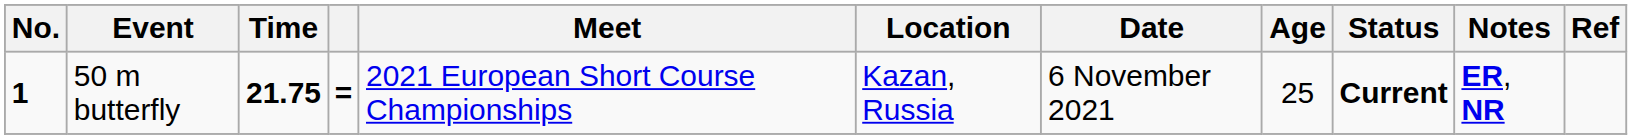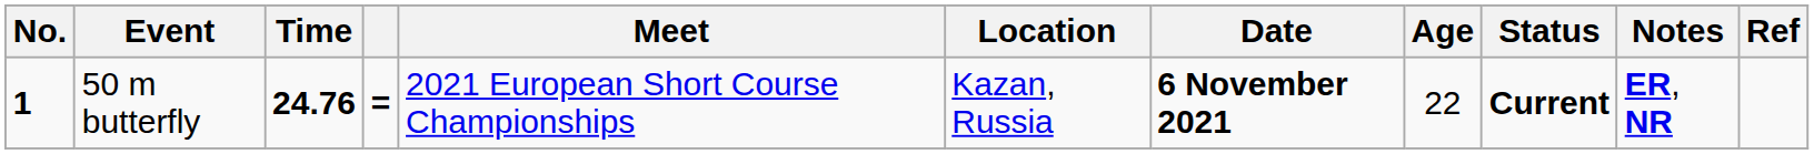 <table class="wikitable">
 <tr>
 <th>No.</th>
 <th>Event</th>
 <th>Time</th>
 <th></th>
 <th>Meet</th>
 <th>Location</th>
 <th>Date</th>
 <th>Age</th>
 <th>Status</th>
 <th>Notes</th>
 <th>Ref</th>
 </tr>
 <tr>
 <td><strong>1</strong></td>
 <td>50 m butterfly</td>
-<td style="text-align:center;"><strong>21.75</strong></td>
+<td style="text-align:center;"><strong>24.76</strong></td>
 <td><strong>=</strong></td>
 <td><a href='#'>2021 European Short Course Championships</a></td>
 <td><a href='#'>Kazan</a>, <a href='#'>Russia</a></td>
-<td>6 November 2021</td>
-<td style="text-align:center;">25</td>
+<td><strong>6 November 2021</strong></td>
+<td style="text-align:center;">22</td>
 <td style="text-align:center;"><strong>Current</strong></td>
 <td><strong><a href='#'>ER</a></strong>, <strong><a href='#'>NR</a></strong></td>
 <td style="text-align:center;"></td>
 </tr>
 </table>
